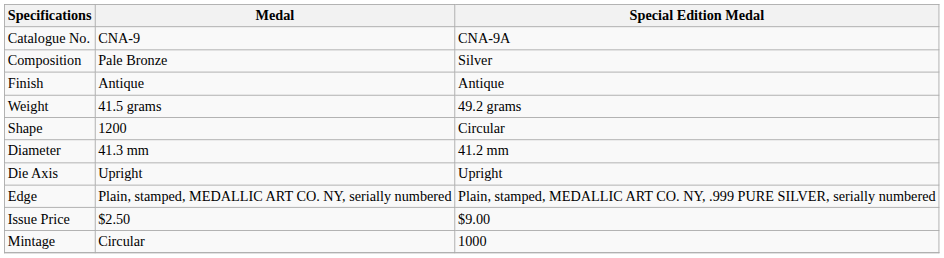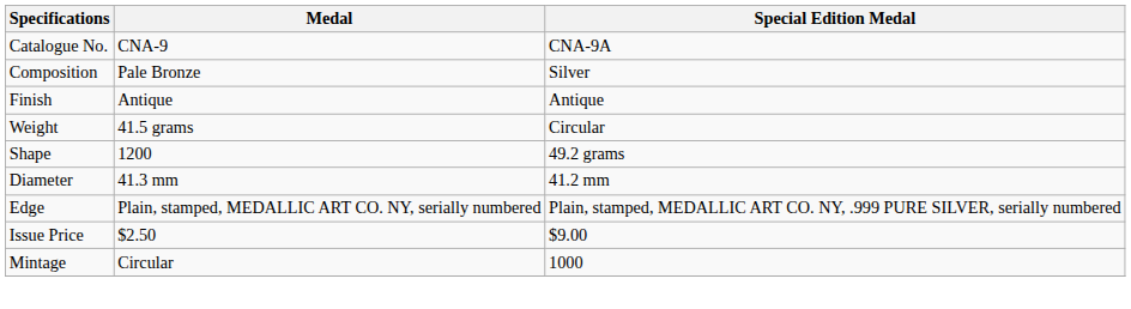 <table class="wikitable">
 <tr>
 <th>Specifications</th>
 <th>Medal</th>
 <th>Special Edition Medal</th>
 </tr>
 <tr>
 <td>Catalogue No.</td>
 <td>CNA-9</td>
 <td>CNA-9A</td>
 </tr>
 <tr>
 <td>Composition</td>
 <td>Pale Bronze</td>
 <td>Silver</td>
 </tr>
 <tr>
 <td>Finish</td>
 <td>Antique</td>
 <td>Antique</td>
 </tr>
 <tr>
 <td>Weight</td>
 <td>41.5 grams</td>
-<td>49.2 grams</td>
+<td>Circular</td>
 </tr>
 <tr>
 <td>Shape</td>
 <td>1200</td>
-<td>Circular</td>
+<td>49.2 grams</td>
 </tr>
 <tr>
 <td>Diameter</td>
 <td>41.3 mm</td>
 <td>41.2 mm</td>
-</tr>
-<tr>
-<td>Die Axis</td>
-<td>Upright</td>
-<td>Upright</td>
 </tr>
 <tr>
 <td>Edge</td>
 <td>Plain, stamped, MEDALLIC ART CO. NY, serially numbered</td>
 <td>Plain, stamped, MEDALLIC ART CO. NY, .999 PURE SILVER, serially numbered</td>
 </tr>
 <tr>
 <td>Issue Price</td>
 <td>$2.50</td>
 <td>$9.00</td>
 </tr>
 <tr>
 <td>Mintage</td>
 <td>Circular</td>
 <td>1000</td>
 </tr>
 <tr>
 </tr>
 </table>
